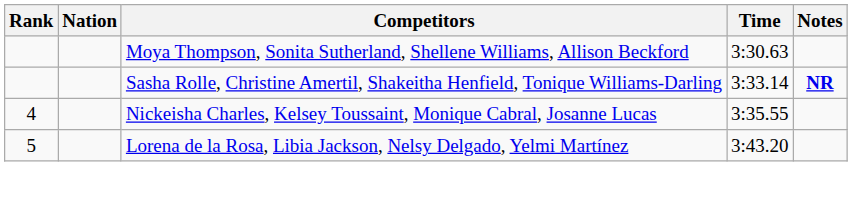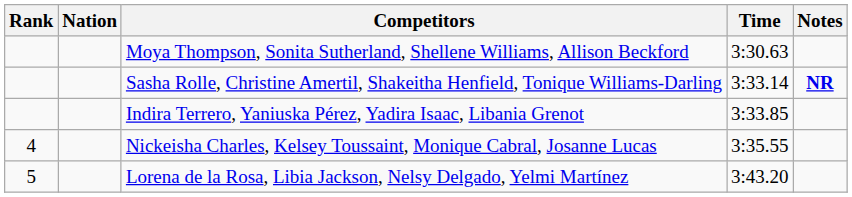 <table class="wikitable sortable" style="text-align:center; font-size:95%">
 <tr>
 <th>Rank</th>
 <th>Nation</th>
 <th>Competitors</th>
 <th>Time</th>
 <th>Notes</th>
 </tr>
 <tr>
 <td></td>
 <td align=left></td>
 <td align=left><a href='#'>Moya Thompson</a>, <a href='#'>Sonita Sutherland</a>, <a href='#'>Shellene Williams</a>, <a href='#'>Allison Beckford</a></td>
 <td>3:30.63</td>
 <td></td>
 </tr>
 <tr>
 <td></td>
 <td align=left></td>
 <td align=left><a href='#'>Sasha Rolle</a>, <a href='#'>Christine Amertil</a>, <a href='#'>Shakeitha Henfield</a>, <a href='#'>Tonique Williams-Darling</a></td>
 <td>3:33.14</td>
 <td><strong><a href='#'>NR</a></strong></td>
 </tr>
 <tr>
+<td></td>
+<td align=left></td>
+<td align=left><a href='#'>Indira Terrero</a>, <a href='#'>Yaniuska Pérez</a>, <a href='#'>Yadira Isaac</a>, <a href='#'>Libania Grenot</a></td>
+<td>3:33.85</td>
+<td></td>
+</tr>
+<tr>
 <td>4</td>
 <td align=left></td>
 <td align=left><a href='#'>Nickeisha Charles</a>, <a href='#'>Kelsey Toussaint</a>, <a href='#'>Monique Cabral</a>, <a href='#'>Josanne Lucas</a></td>
 <td>3:35.55</td>
 <td></td>
 </tr>
 <tr>
 <td>5</td>
 <td align=left></td>
 <td align=left><a href='#'>Lorena de la Rosa</a>, <a href='#'>Libia Jackson</a>, <a href='#'>Nelsy Delgado</a>, <a href='#'>Yelmi Martínez</a></td>
 <td>3:43.20</td>
 <td></td>
 </tr>
 </table>
